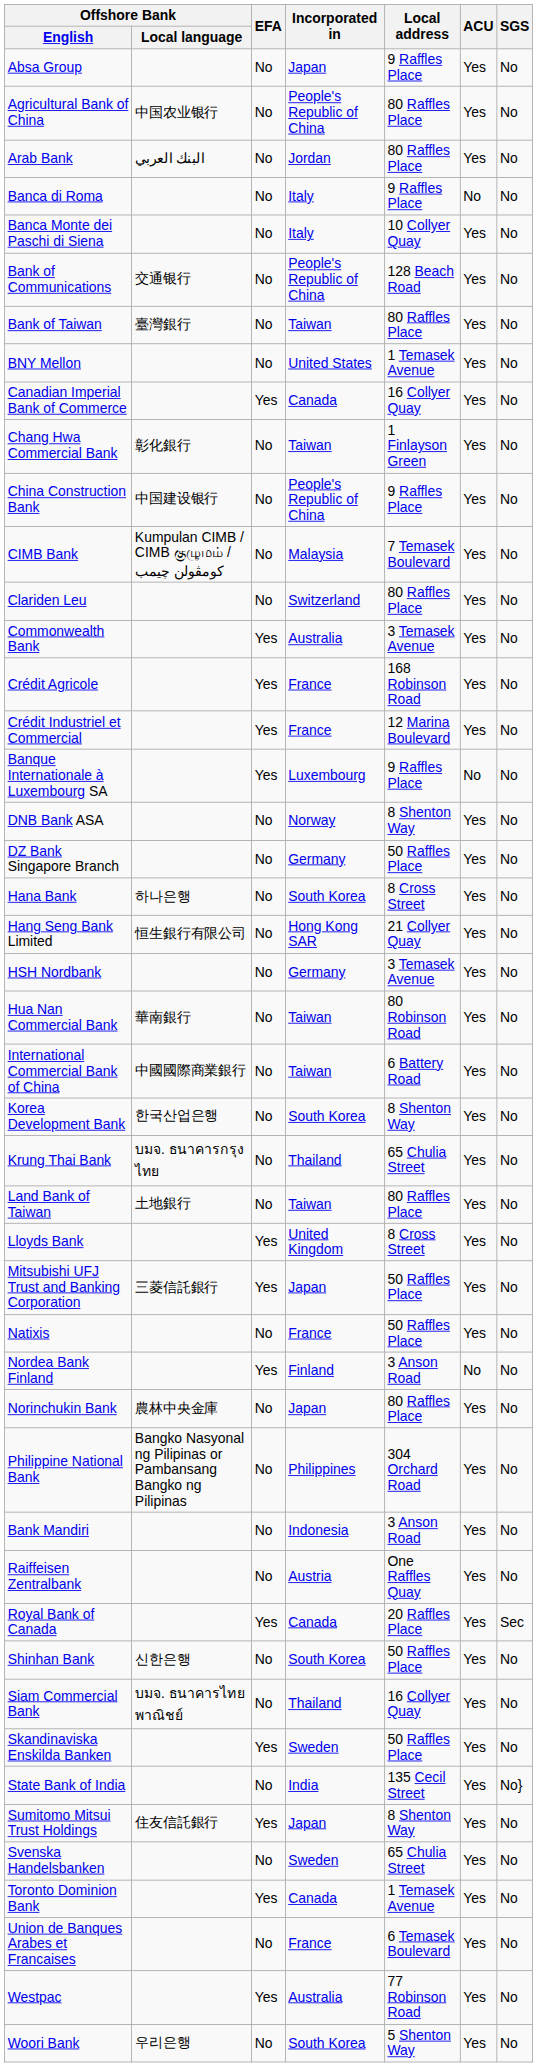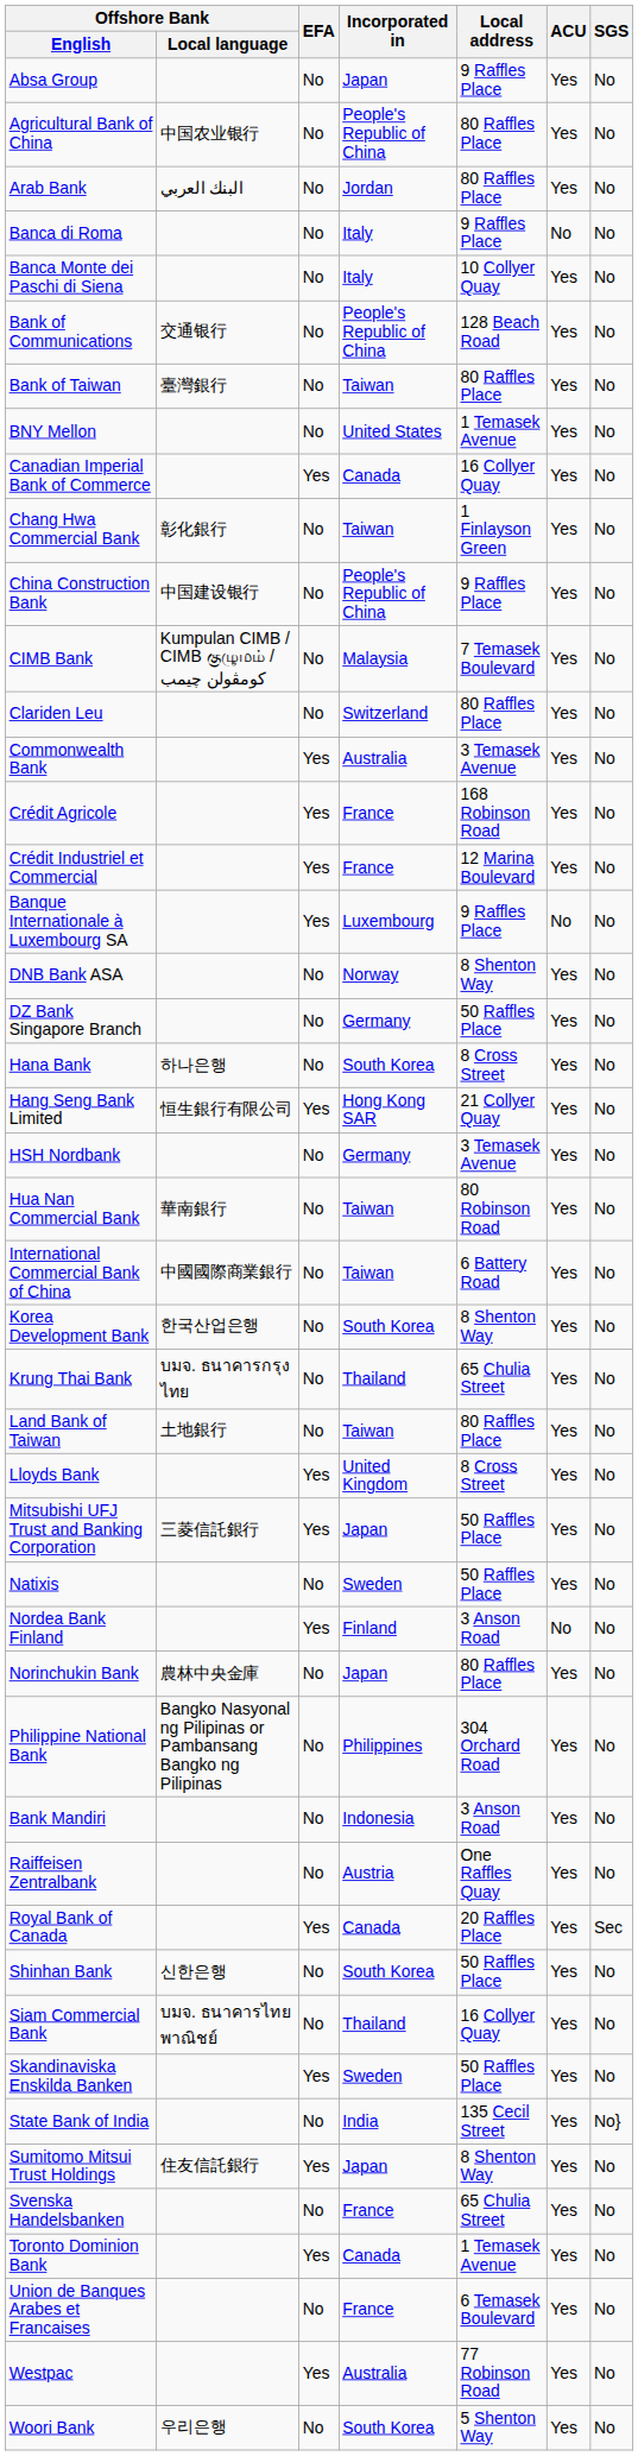 <table class="wikitable">
 <tr>
 <th colspan="2">Offshore Bank</th>
 <th rowspan="2">EFA</th>
 <th rowspan="2">Incorporated in</th>
 <th rowspan="2">Local address</th>
 <th rowspan="2">ACU</th>
 <th rowspan="2">SGS</th>
 </tr>
 <tr>
 <th><a href='#'>English</a></th>
 <th>Local language</th>
 </tr>
 <tr>
 <td><a href='#'>Absa Group</a></td>
 <td> </td>
 <td>No</td>
 <td><a href='#'>Japan</a></td>
 <td>9 <a href='#'>Raffles Place</a></td>
 <td>Yes</td>
 <td>No</td>
 </tr>
 <tr>
 <td><a href='#'>Agricultural Bank of China</a></td>
 <td>中国农业银行</td>
 <td>No</td>
 <td><a href='#'>People's Republic of China</a></td>
 <td>80 <a href='#'>Raffles Place</a></td>
 <td>Yes</td>
 <td>No</td>
 </tr>
 <tr>
 <td><a href='#'>Arab Bank</a></td>
 <td>البنك العربي</td>
 <td>No</td>
 <td><a href='#'>Jordan</a></td>
 <td>80 <a href='#'>Raffles Place</a></td>
 <td>Yes</td>
 <td>No</td>
 </tr>
 <tr>
 <td><a href='#'>Banca di Roma</a></td>
 <td> </td>
 <td>No</td>
 <td><a href='#'>Italy</a></td>
 <td>9 <a href='#'>Raffles Place</a></td>
 <td>No</td>
 <td>No</td>
 </tr>
 <tr>
 <td><a href='#'>Banca Monte dei Paschi di Siena</a></td>
 <td> </td>
 <td>No</td>
 <td><a href='#'>Italy</a></td>
 <td>10 <a href='#'>Collyer Quay</a></td>
 <td>Yes</td>
 <td>No</td>
 </tr>
 <tr>
 <td><a href='#'>Bank of Communications</a></td>
 <td>交通银行</td>
 <td>No</td>
 <td><a href='#'>People's Republic of China</a></td>
 <td>128 <a href='#'>Beach Road</a></td>
 <td>Yes</td>
 <td>No</td>
 </tr>
 <tr>
 <td><a href='#'>Bank of Taiwan</a></td>
 <td>臺灣銀行</td>
 <td>No</td>
 <td><a href='#'>Taiwan</a></td>
 <td>80 <a href='#'>Raffles Place</a></td>
 <td>Yes</td>
 <td>No</td>
 </tr>
 <tr>
 <td><a href='#'>BNY Mellon</a></td>
 <td> </td>
 <td>No</td>
 <td><a href='#'>United States</a></td>
 <td>1 <a href='#'>Temasek Avenue</a></td>
 <td>Yes</td>
 <td>No</td>
 </tr>
 <tr>
 <td><a href='#'>Canadian Imperial Bank of Commerce</a></td>
 <td> </td>
 <td>Yes</td>
 <td><a href='#'>Canada</a></td>
 <td>16 <a href='#'>Collyer Quay</a></td>
 <td>Yes</td>
 <td>No</td>
 </tr>
 <tr>
 <td><a href='#'>Chang Hwa Commercial Bank</a></td>
 <td>彰化銀行</td>
 <td>No</td>
 <td><a href='#'>Taiwan</a></td>
 <td>1 <a href='#'>Finlayson Green</a></td>
 <td>Yes</td>
 <td>No</td>
 </tr>
 <tr>
 <td><a href='#'>China Construction Bank</a></td>
 <td>中国建设银行</td>
 <td>No</td>
 <td><a href='#'>People's Republic of China</a></td>
 <td>9 <a href='#'>Raffles Place</a></td>
 <td>Yes</td>
 <td>No</td>
 </tr>
 <tr>
 <td><a href='#'>CIMB Bank</a></td>
 <td>Kumpulan CIMB / CIMB குழுமம் / كومڤولن چيمب</td>
 <td>No</td>
 <td><a href='#'>Malaysia</a></td>
 <td>7 <a href='#'>Temasek Boulevard</a></td>
 <td>Yes</td>
 <td>No</td>
 </tr>
 <tr>
 <td><a href='#'>Clariden Leu</a></td>
 <td> </td>
 <td>No</td>
 <td><a href='#'>Switzerland</a></td>
 <td>80 <a href='#'>Raffles Place</a></td>
 <td>Yes</td>
 <td>No</td>
 </tr>
 <tr>
 <td><a href='#'>Commonwealth Bank</a></td>
 <td> </td>
 <td>Yes</td>
 <td><a href='#'>Australia</a></td>
 <td>3 <a href='#'>Temasek Avenue</a></td>
 <td>Yes</td>
 <td>No</td>
 </tr>
 <tr>
 <td><a href='#'>Crédit Agricole</a></td>
 <td> </td>
 <td>Yes</td>
 <td><a href='#'>France</a></td>
 <td>168 <a href='#'>Robinson Road</a></td>
 <td>Yes</td>
 <td>No</td>
 </tr>
 <tr>
 <td><a href='#'>Crédit Industriel et Commercial</a></td>
 <td> </td>
 <td>Yes</td>
 <td><a href='#'>France</a></td>
 <td>12 <a href='#'>Marina Boulevard</a></td>
 <td>Yes</td>
 <td>No</td>
 </tr>
 <tr>
 <td><a href='#'>Banque Internationale à Luxembourg</a> SA</td>
 <td> </td>
 <td>Yes</td>
 <td><a href='#'>Luxembourg</a></td>
 <td>9 <a href='#'>Raffles Place</a></td>
 <td>No</td>
 <td>No</td>
 </tr>
 <tr>
 <td><a href='#'>DNB Bank</a> ASA</td>
 <td> </td>
 <td>No</td>
 <td><a href='#'>Norway</a></td>
 <td>8 <a href='#'>Shenton Way</a></td>
 <td>Yes</td>
 <td>No</td>
 </tr>
 <tr>
 <td><a href='#'>DZ Bank</a> Singapore Branch</td>
 <td> </td>
 <td>No</td>
 <td><a href='#'>Germany</a></td>
 <td>50 <a href='#'>Raffles Place</a></td>
 <td>Yes</td>
 <td>No</td>
 </tr>
 <tr>
 <td><a href='#'>Hana Bank</a></td>
 <td>하나은행</td>
 <td>No</td>
 <td><a href='#'>South Korea</a></td>
 <td>8 <a href='#'>Cross Street</a></td>
 <td>Yes</td>
 <td>No</td>
 </tr>
 <tr>
 <td><a href='#'>Hang Seng Bank</a> Limited</td>
 <td>恒生銀行有限公司</td>
-<td>No</td>
+<td>Yes</td>
 <td><a href='#'>Hong Kong SAR</a></td>
 <td>21 <a href='#'>Collyer Quay</a></td>
 <td>Yes</td>
 <td>No</td>
 </tr>
 <tr>
 <td><a href='#'>HSH Nordbank</a></td>
 <td> </td>
 <td>No</td>
 <td><a href='#'>Germany</a></td>
 <td>3 <a href='#'>Temasek Avenue</a></td>
 <td>Yes</td>
 <td>No</td>
 </tr>
 <tr>
 <td><a href='#'>Hua Nan Commercial Bank</a></td>
 <td>華南銀行</td>
 <td>No</td>
 <td><a href='#'>Taiwan</a></td>
 <td>80 <a href='#'>Robinson Road</a></td>
 <td>Yes</td>
 <td>No</td>
 </tr>
 <tr>
 <td><a href='#'>International Commercial Bank of China</a></td>
 <td>中國國際商業銀行</td>
 <td>No</td>
 <td><a href='#'>Taiwan</a></td>
 <td>6 <a href='#'>Battery Road</a></td>
 <td>Yes</td>
 <td>No</td>
 </tr>
 <tr>
 <td><a href='#'>Korea Development Bank</a></td>
 <td>한국산업은행</td>
 <td>No</td>
 <td><a href='#'>South Korea</a></td>
 <td>8 <a href='#'>Shenton Way</a></td>
 <td>Yes</td>
 <td>No</td>
 </tr>
 <tr>
 <td><a href='#'>Krung Thai Bank</a></td>
 <td>บมจ. ธนาคารกรุงไทย</td>
 <td>No</td>
 <td><a href='#'>Thailand</a></td>
 <td>65 <a href='#'>Chulia Street</a></td>
 <td>Yes</td>
 <td>No</td>
 </tr>
 <tr>
 <td><a href='#'>Land Bank of Taiwan</a></td>
 <td>土地銀行</td>
 <td>No</td>
 <td><a href='#'>Taiwan</a></td>
 <td>80 <a href='#'>Raffles Place</a></td>
 <td>Yes</td>
 <td>No</td>
 </tr>
 <tr>
 <td><a href='#'>Lloyds Bank</a></td>
 <td> </td>
 <td>Yes</td>
 <td><a href='#'>United Kingdom</a></td>
 <td>8 <a href='#'>Cross Street</a></td>
 <td>Yes</td>
 <td>No</td>
 </tr>
 <tr>
 <td><a href='#'>Mitsubishi UFJ Trust and Banking Corporation</a></td>
 <td>三菱信託銀行</td>
 <td>Yes</td>
 <td><a href='#'>Japan</a></td>
 <td>50 <a href='#'>Raffles Place</a></td>
 <td>Yes</td>
 <td>No</td>
 </tr>
 <tr>
 <td><a href='#'>Natixis</a></td>
 <td> </td>
 <td>No</td>
-<td><a href='#'>France</a></td>
+<td><a href='#'>Sweden</a></td>
 <td>50 <a href='#'>Raffles Place</a></td>
 <td>Yes</td>
 <td>No</td>
 </tr>
 <tr>
 <td><a href='#'>Nordea Bank Finland</a></td>
 <td> </td>
 <td>Yes</td>
 <td><a href='#'>Finland</a></td>
 <td>3 <a href='#'>Anson Road</a></td>
 <td>No</td>
 <td>No</td>
 </tr>
 <tr>
 <td><a href='#'>Norinchukin Bank</a></td>
 <td>農林中央金庫</td>
 <td>No</td>
 <td><a href='#'>Japan</a></td>
 <td>80 <a href='#'>Raffles Place</a></td>
 <td>Yes</td>
 <td>No</td>
 </tr>
 <tr>
 <td><a href='#'>Philippine National Bank</a></td>
 <td>Bangko Nasyonal ng Pilipinas or Pambansang Bangko ng Pilipinas</td>
 <td>No</td>
 <td><a href='#'>Philippines</a></td>
 <td>304 <a href='#'>Orchard Road</a></td>
 <td>Yes</td>
 <td>No</td>
 </tr>
 <tr>
 <td><a href='#'>Bank Mandiri</a></td>
 <td> </td>
 <td>No</td>
 <td><a href='#'>Indonesia</a></td>
 <td>3 <a href='#'>Anson Road</a></td>
 <td>Yes</td>
 <td>No</td>
 </tr>
 <tr>
 <td><a href='#'>Raiffeisen Zentralbank</a></td>
 <td> </td>
 <td>No</td>
 <td><a href='#'>Austria</a></td>
 <td>One <a href='#'>Raffles Quay</a></td>
 <td>Yes</td>
 <td>No</td>
 </tr>
 <tr>
 <td><a href='#'>Royal Bank of Canada</a></td>
 <td> </td>
 <td>Yes</td>
 <td><a href='#'>Canada</a></td>
 <td>20 <a href='#'>Raffles Place</a></td>
 <td>Yes</td>
 <td>Sec</td>
 </tr>
 <tr>
 <td><a href='#'>Shinhan Bank</a></td>
 <td>신한은행</td>
 <td>No</td>
 <td><a href='#'>South Korea</a></td>
 <td>50 <a href='#'>Raffles Place</a></td>
 <td>Yes</td>
 <td>No</td>
 </tr>
 <tr>
 <td><a href='#'>Siam Commercial Bank</a></td>
 <td>บมจ. ธนาคารไทยพาณิชย์</td>
 <td>No</td>
 <td><a href='#'>Thailand</a></td>
 <td>16 <a href='#'>Collyer Quay</a></td>
 <td>Yes</td>
 <td>No</td>
 </tr>
 <tr>
 <td><a href='#'>Skandinaviska Enskilda Banken</a></td>
 <td> </td>
 <td>Yes</td>
 <td><a href='#'>Sweden</a></td>
 <td>50 <a href='#'>Raffles Place</a></td>
 <td>Yes</td>
 <td>No</td>
 </tr>
 <tr>
 <td><a href='#'>State Bank of India</a></td>
 <td> </td>
 <td>No</td>
 <td><a href='#'>India</a></td>
 <td>135 <a href='#'>Cecil Street</a></td>
 <td>Yes</td>
 <td>No}</td>
 </tr>
 <tr>
 <td><a href='#'>Sumitomo Mitsui Trust Holdings</a></td>
 <td>住友信託銀行</td>
 <td>Yes</td>
 <td><a href='#'>Japan</a></td>
 <td>8 <a href='#'>Shenton Way</a></td>
 <td>Yes</td>
 <td>No</td>
 </tr>
 <tr>
 <td><a href='#'>Svenska Handelsbanken</a></td>
 <td> </td>
 <td>No</td>
-<td><a href='#'>Sweden</a></td>
+<td><a href='#'>France</a></td>
 <td>65 <a href='#'>Chulia Street</a></td>
 <td>Yes</td>
 <td>No</td>
 </tr>
 <tr>
 <td><a href='#'>Toronto Dominion Bank</a></td>
 <td> </td>
 <td>Yes</td>
 <td><a href='#'>Canada</a></td>
 <td>1 <a href='#'>Temasek Avenue</a></td>
 <td>Yes</td>
 <td>No</td>
 </tr>
 <tr>
 <td><a href='#'>Union de Banques Arabes et Francaises</a></td>
 <td> </td>
 <td>No</td>
 <td><a href='#'>France</a></td>
 <td>6 <a href='#'>Temasek Boulevard</a></td>
 <td>Yes</td>
 <td>No</td>
 </tr>
 <tr>
 <td><a href='#'>Westpac</a></td>
 <td> </td>
 <td>Yes</td>
 <td><a href='#'>Australia</a></td>
 <td>77 <a href='#'>Robinson Road</a></td>
 <td>Yes</td>
 <td>No</td>
 </tr>
 <tr>
 <td><a href='#'>Woori Bank</a></td>
 <td>우리은행</td>
 <td>No</td>
 <td><a href='#'>South Korea</a></td>
 <td>5 <a href='#'>Shenton Way</a></td>
 <td>Yes</td>
 <td>No</td>
 </tr>
 </table>
